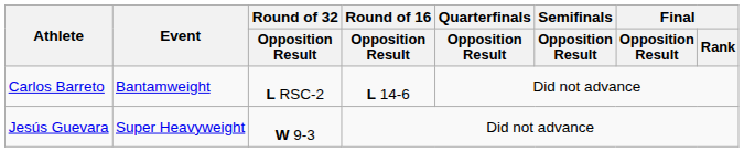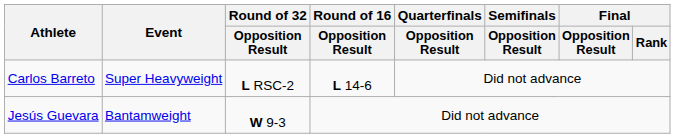 <table class="wikitable" style="font-size:90%;">
 <tr>
 <th rowspan=2>Athlete</th>
 <th rowspan=2>Event</th>
 <th>Round of 32</th>
 <th>Round of 16</th>
 <th>Quarterfinals</th>
 <th>Semifinals</th>
 <th colspan=2>Final</th>
 </tr>
 <tr style="font-size:95%">
 <th>Opposition<br>Result</th>
 <th>Opposition<br>Result</th>
 <th>Opposition<br>Result</th>
 <th>Opposition<br>Result</th>
 <th>Opposition<br>Result</th>
 <th>Rank</th>
 </tr>
 <tr align=center>
 <td align=left><a href='#'>Carlos Barreto</a></td>
-<td align=left><a href='#'>Bantamweight</a></td>
+<td align=left><a href='#'>Super Heavyweight</a></td>
 <td><br><strong>L</strong> RSC-2</td>
 <td><br><strong>L</strong> 14-6</td>
 <td colspan=4>Did not advance</td>
 </tr>
 <tr align=center>
 <td align=left><a href='#'>Jesús Guevara</a></td>
-<td align=left><a href='#'>Super Heavyweight</a></td>
+<td align=left><a href='#'>Bantamweight</a></td>
 <td><br><strong>W</strong> 9-3</td>
 <td colspan=5>Did not advance</td>
 </tr>
 </table>
